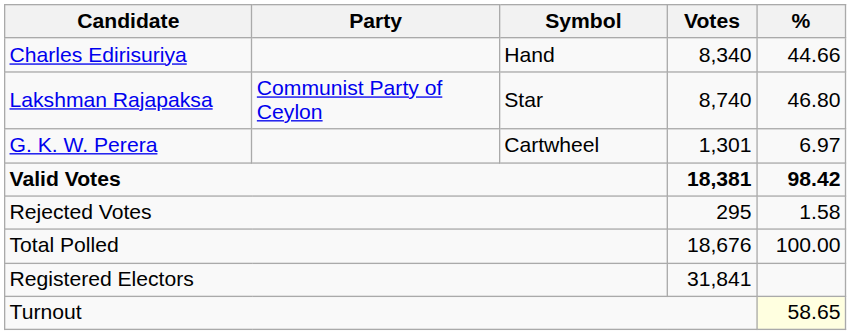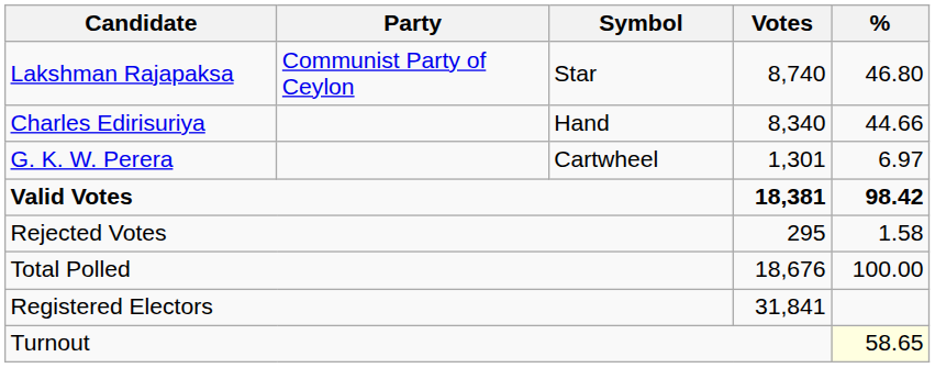 <table class="wikitable" border="1" style="text-align:right;">
 <tr>
 <th align=left width="180">Candidate</th>
 <th align=left width="180">Party</th>
 <th align=left width="120">Symbol</th>
 <th align=left width="60">Votes</th>
 <th align=left width="60">%</th>
 </tr>
 <tr>
+<td align=left><a href='#'>Lakshman Rajapaksa</a></td>
+<td align=left><a href='#'>Communist Party of Ceylon</a></td>
+<td align=left>Star</td>
+<td align=right>8,740</td>
+<td align=right>46.80</td>
+</tr>
+<tr>
 <td align=left><a href='#'>Charles Edirisuriya</a></td>
 <td></td>
 <td align=left>Hand</td>
 <td align=right>8,340</td>
 <td align=right>44.66</td>
-</tr>
-<tr>
-<td align=left><a href='#'>Lakshman Rajapaksa</a></td>
-<td align=left><a href='#'>Communist Party of Ceylon</a></td>
-<td align=left>Star</td>
-<td align=right>8,740</td>
-<td align=right>46.80</td>
 </tr>
 <tr>
 <td align=left><a href='#'>G. K. W. Perera</a></td>
 <td></td>
 <td align=left>Cartwheel</td>
 <td align=right>1,301</td>
 <td align=right>6.97</td>
 </tr>
 <tr>
 <td align=left colspan=3><strong>Valid Votes</strong></td>
 <td align=right><strong>18,381</strong></td>
 <td align=right><strong>98.42</strong></td>
 </tr>
 <tr>
 <td align=left colspan=3>Rejected Votes</td>
 <td align=right>295</td>
 <td align=right>1.58</td>
 </tr>
 <tr>
 <td align=left colspan=3>Total Polled</td>
 <td align=right>18,676</td>
 <td align=right>100.00</td>
 </tr>
 <tr>
 <td align=left colspan=3>Registered Electors</td>
 <td align=right>31,841</td>
 <td></td>
 </tr>
 <tr>
 <td align=left colspan=4>Turnout</td>
 <td align=right style="background: lightyellow;">58.65</td>
 </tr>
 </table>
